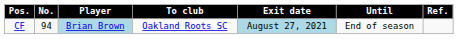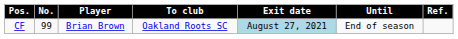 <table class="wikitable" style="text-align:center; font-size:86%; width:45%;">
 <tr>
 <th style="background:#000; color:white; text-align:center;">Pos.</th>
 <th style="background:#000; color:white; text-align:center;">No.</th>
 <th style="background:#000; color:white; text-align:center;">Player</th>
 <th style="background:#000; color:white; text-align:center;">To club</th>
 <th style="background:#000; color:white; text-align:center;">Exit date</th>
 <th style="background:#000; color:white; text-align:center;">Until</th>
 <th style="background:#000; color:white; text-align:center;">Ref.</th>
 </tr>
 <tr>
 <td><a href='#'>CF</a></td>
-<td>94</td>
-<td style="background: lightblue;"> <a href='#'>Brian Brown</a></td>
+<td>99</td>
+<td> <a href='#'>Brian Brown</a></td>
 <td> <a href='#'>Oakland Roots SC</a></td>
 <td style="background: lightblue;">August 27, 2021</td>
 <td>End of season</td>
 <td></td>
 </tr>
 </table>
